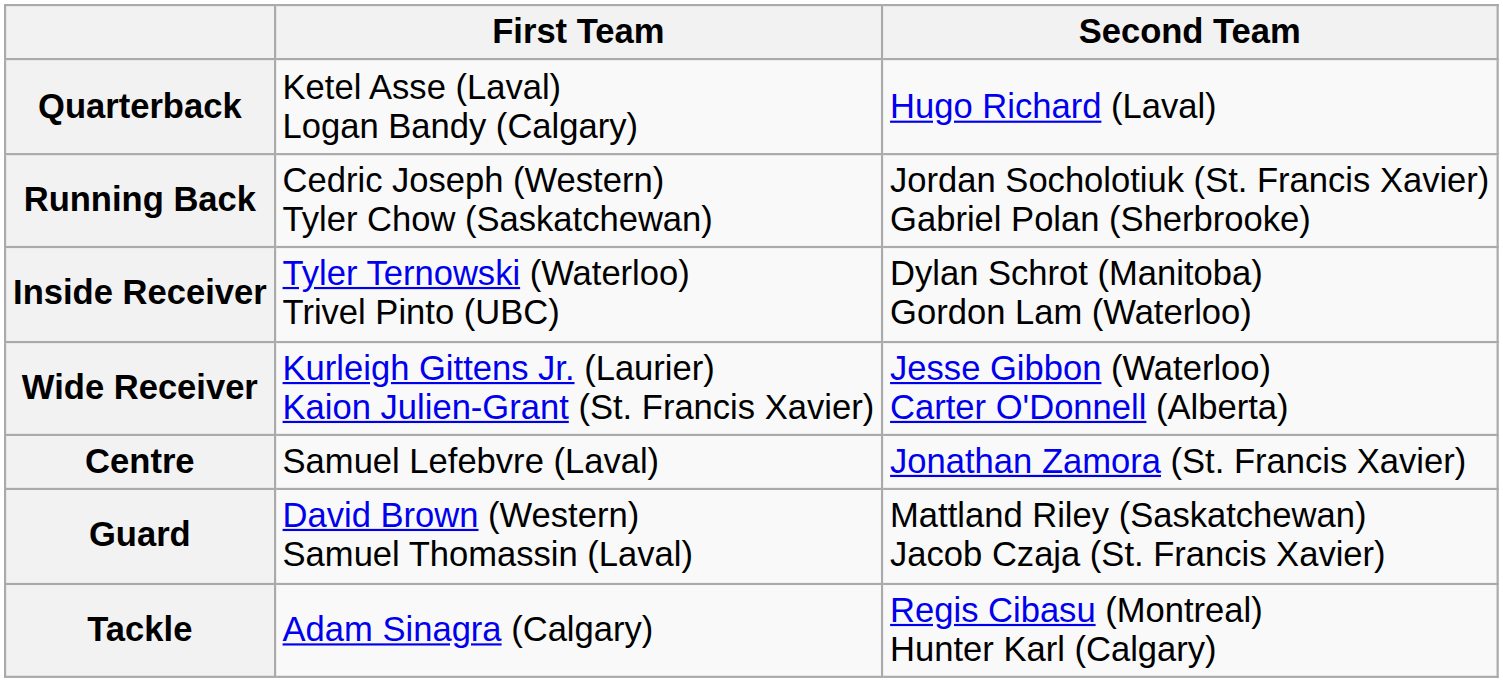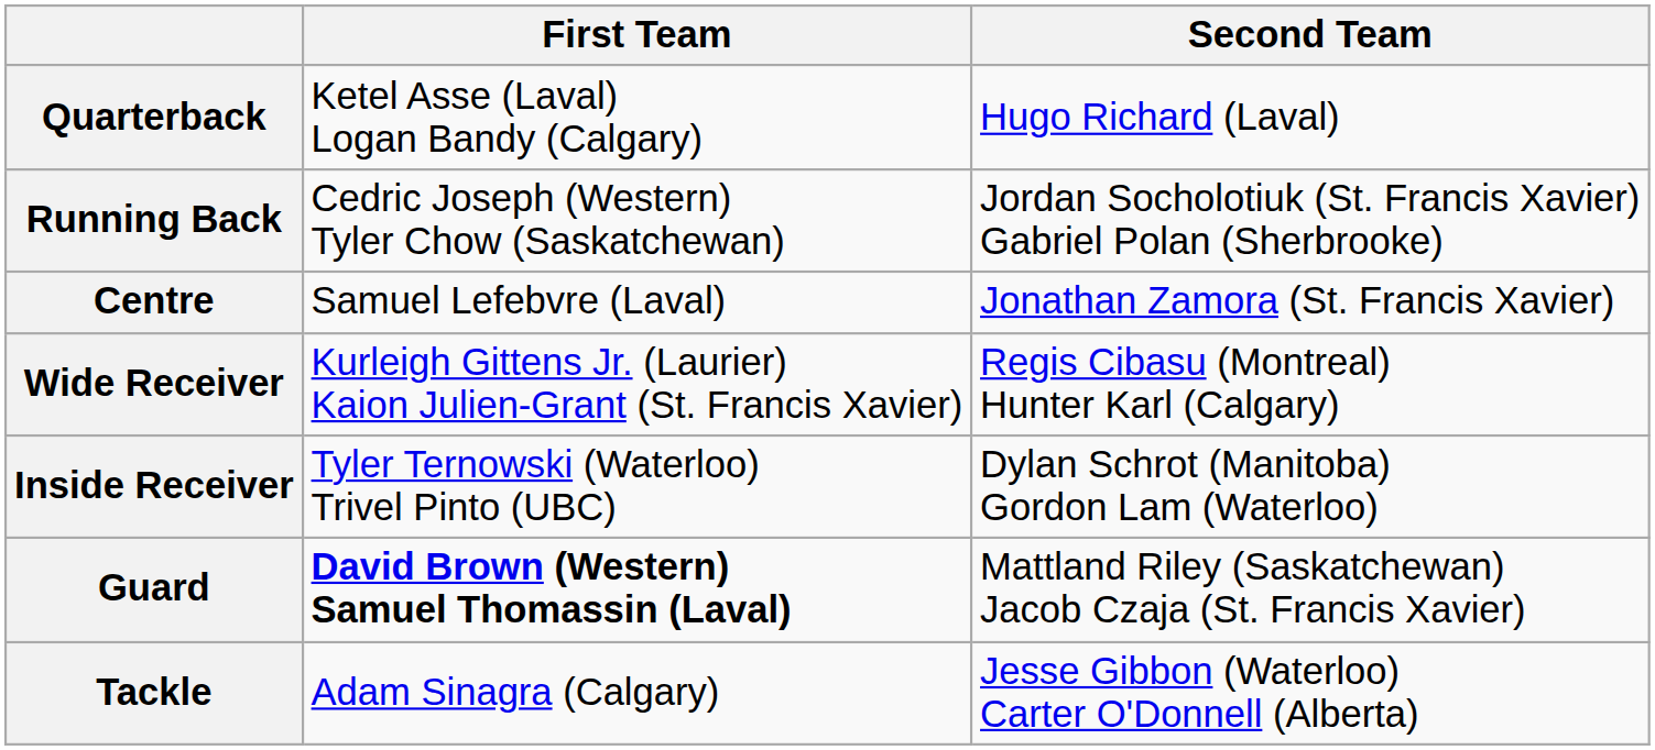 <table class="wikitable">
 <tr>
 <th></th>
 <th>First Team</th>
 <th>Second Team</th>
 </tr>
 <tr>
 <th>Quarterback</th>
 <td>Ketel Asse (Laval)<br>Logan Bandy (Calgary)</td>
 <td><a href='#'>Hugo Richard</a> (Laval)</td>
 </tr>
 <tr>
 <th>Running Back</th>
 <td>Cedric Joseph (Western)<br>Tyler Chow (Saskatchewan)</td>
 <td>Jordan Socholotiuk (St. Francis Xavier)<br>Gabriel Polan (Sherbrooke)</td>
 </tr>
 <tr>
+<th>Centre</th>
+<td>Samuel Lefebvre (Laval)</td>
+<td><a href='#'>Jonathan Zamora</a> (St. Francis Xavier)</td>
+</tr>
+<tr>
+<th>Wide Receiver</th>
+<td><a href='#'>Kurleigh Gittens Jr.</a> (Laurier)<br><a href='#'>Kaion Julien-Grant</a> (St. Francis Xavier)</td>
+<td><a href='#'>Regis Cibasu</a> (Montreal)<br>Hunter Karl (Calgary)</td>
+</tr>
+<tr>
 <th>Inside Receiver</th>
 <td><a href='#'>Tyler Ternowski</a> (Waterloo)<br>Trivel Pinto (UBC)</td>
 <td>Dylan Schrot (Manitoba)<br>Gordon Lam (Waterloo)</td>
 </tr>
 <tr>
-<th>Wide Receiver</th>
-<td><a href='#'>Kurleigh Gittens Jr.</a> (Laurier)<br><a href='#'>Kaion Julien-Grant</a> (St. Francis Xavier)</td>
-<td><a href='#'>Jesse Gibbon</a> (Waterloo)<br><a href='#'>Carter O'Donnell</a> (Alberta)</td>
-</tr>
-<tr>
-<th>Centre</th>
-<td>Samuel Lefebvre (Laval)</td>
-<td><a href='#'>Jonathan Zamora</a> (St. Francis Xavier)</td>
-</tr>
-<tr>
 <th>Guard</th>
-<td><a href='#'>David Brown</a> (Western)<br>Samuel Thomassin (Laval)</td>
+<td><strong><a href='#'>David Brown</a> (Western)<br>Samuel Thomassin (Laval)</strong></td>
 <td>Mattland Riley (Saskatchewan)<br>Jacob Czaja (St. Francis Xavier)</td>
 </tr>
 <tr>
 <th>Tackle</th>
 <td><a href='#'>Adam Sinagra</a> (Calgary)</td>
-<td><a href='#'>Regis Cibasu</a> (Montreal)<br>Hunter Karl (Calgary)</td>
+<td><a href='#'>Jesse Gibbon</a> (Waterloo)<br><a href='#'>Carter O'Donnell</a> (Alberta)</td>
 </tr>
 </table>
